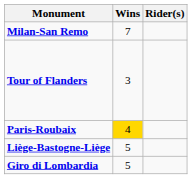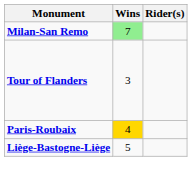 <table class="wikitable nowrap">
 <tr>
 <th>Monument</th>
 <th>Wins</th>
 <th>Rider(s)</th>
 </tr>
 <tr>
 <td> <strong><a href='#'>Milan-San Remo</a></strong></td>
-<td style="text-align: center;">7</td>
+<td style="background: lightgreen; text-align: center;">7</td>
 <td></td>
 </tr>
 <tr>
 <td> <strong><a href='#'>Tour of Flanders</a></strong></td>
 <td style="text-align: center;">3</td>
 <td><br><br><br><br><br><br></td>
 </tr>
 <tr>
 <td> <strong><a href='#'>Paris-Roubaix</a></strong></td>
 <td style="background: gold; text-align: center;">4</td>
 <td><br></td>
 </tr>
 <tr>
 <td> <strong><a href='#'>Liège-Bastogne-Liège</a></strong></td>
 <td style="text-align: center;">5</td>
 <td></td>
 </tr>
-<tr>
-<td> <strong><a href='#'>Giro di Lombardia</a></strong></td>
-<td style="text-align: center;">5</td>
-<td></td>
-</tr>
 </table>
